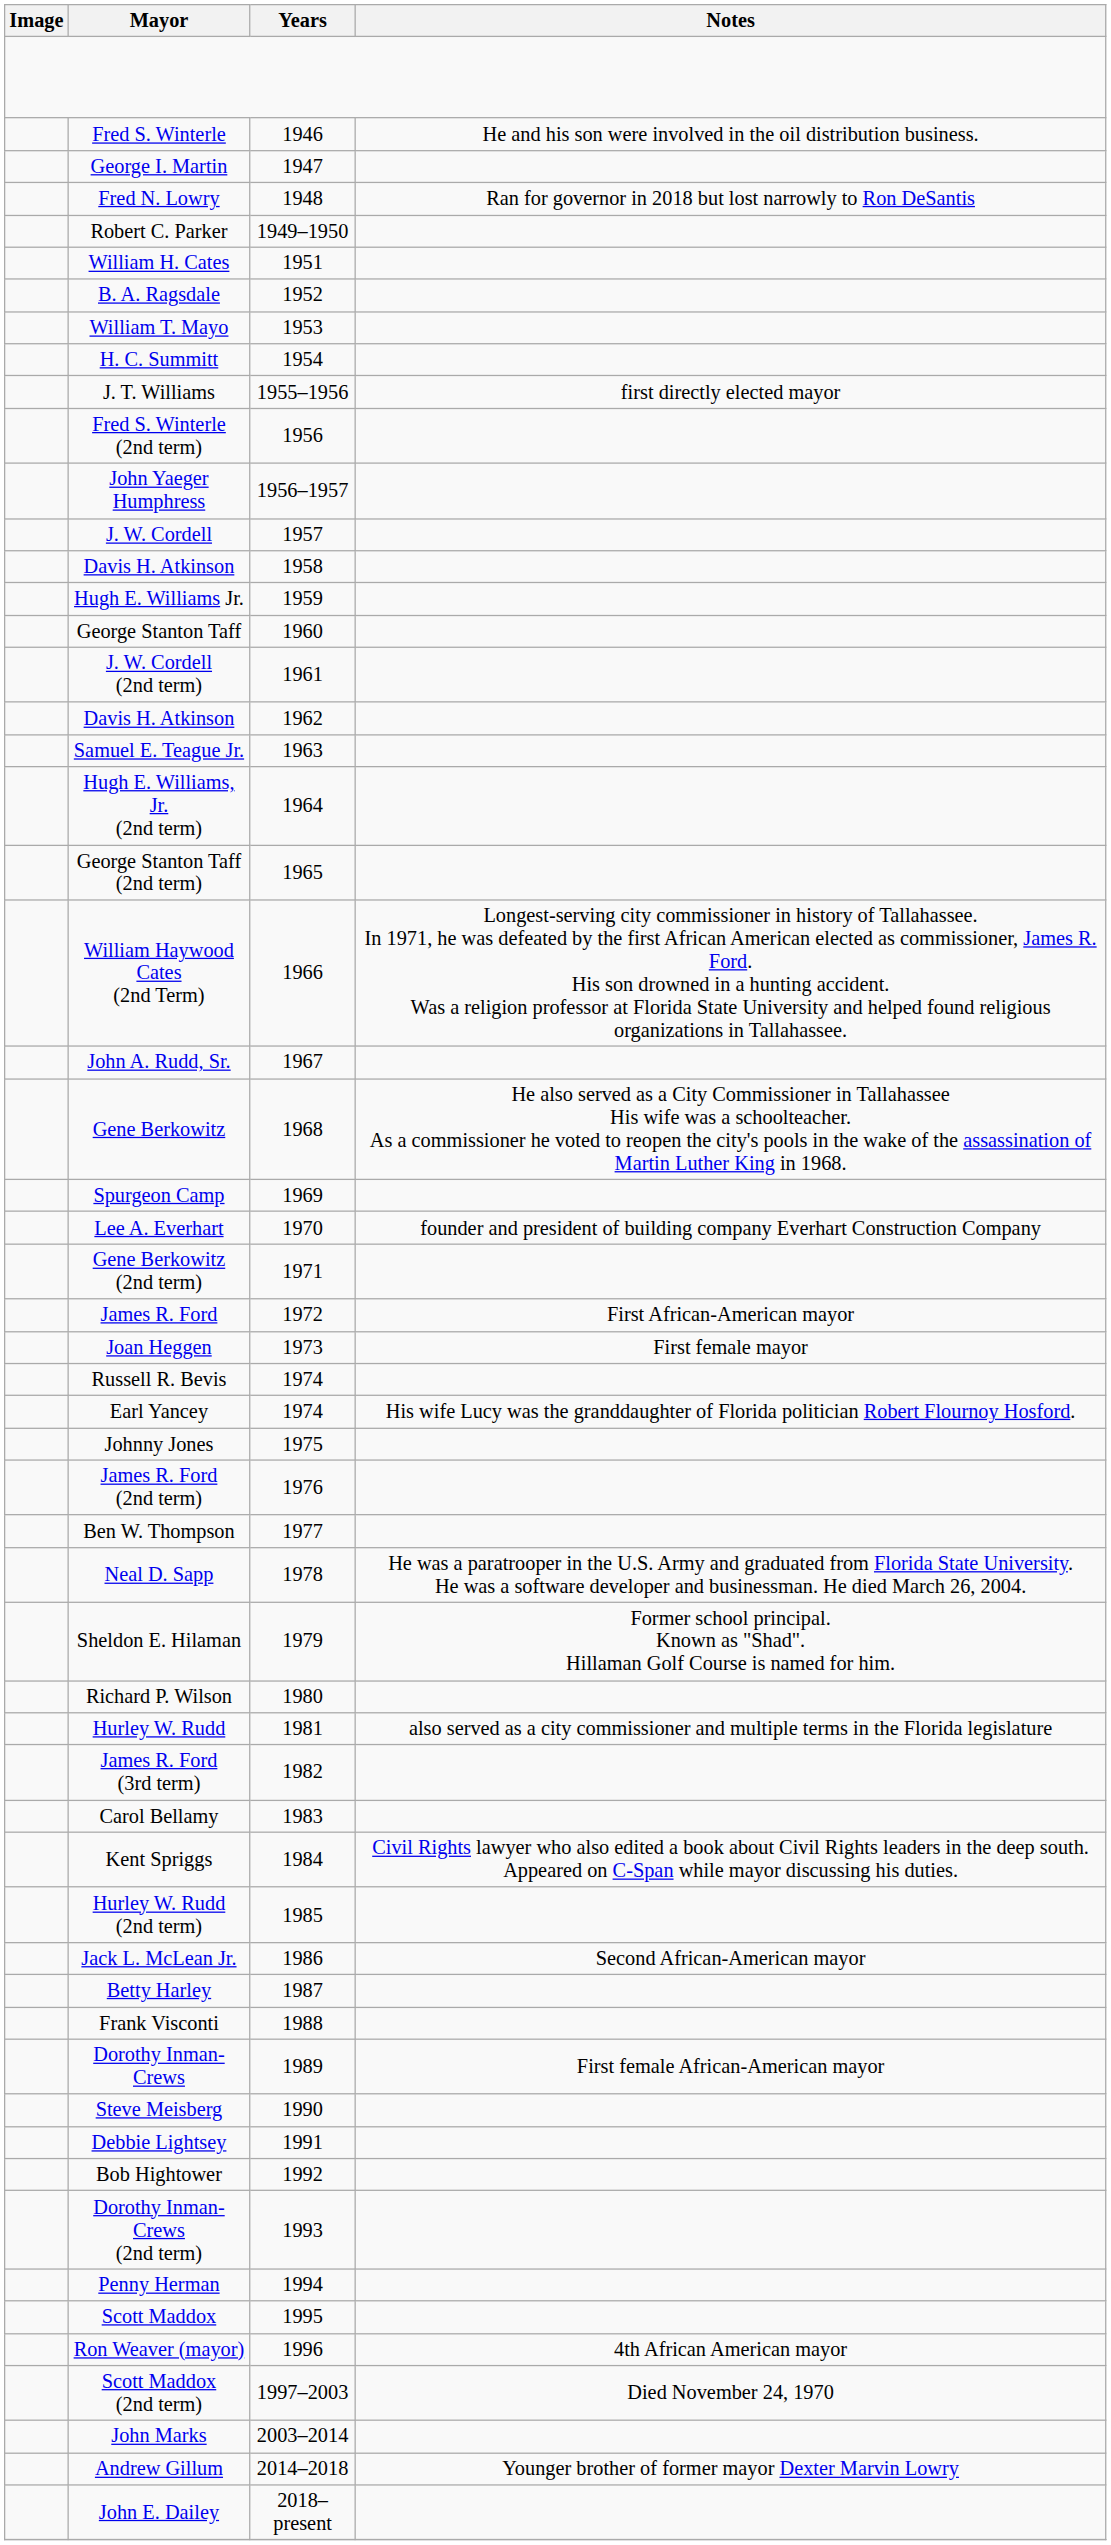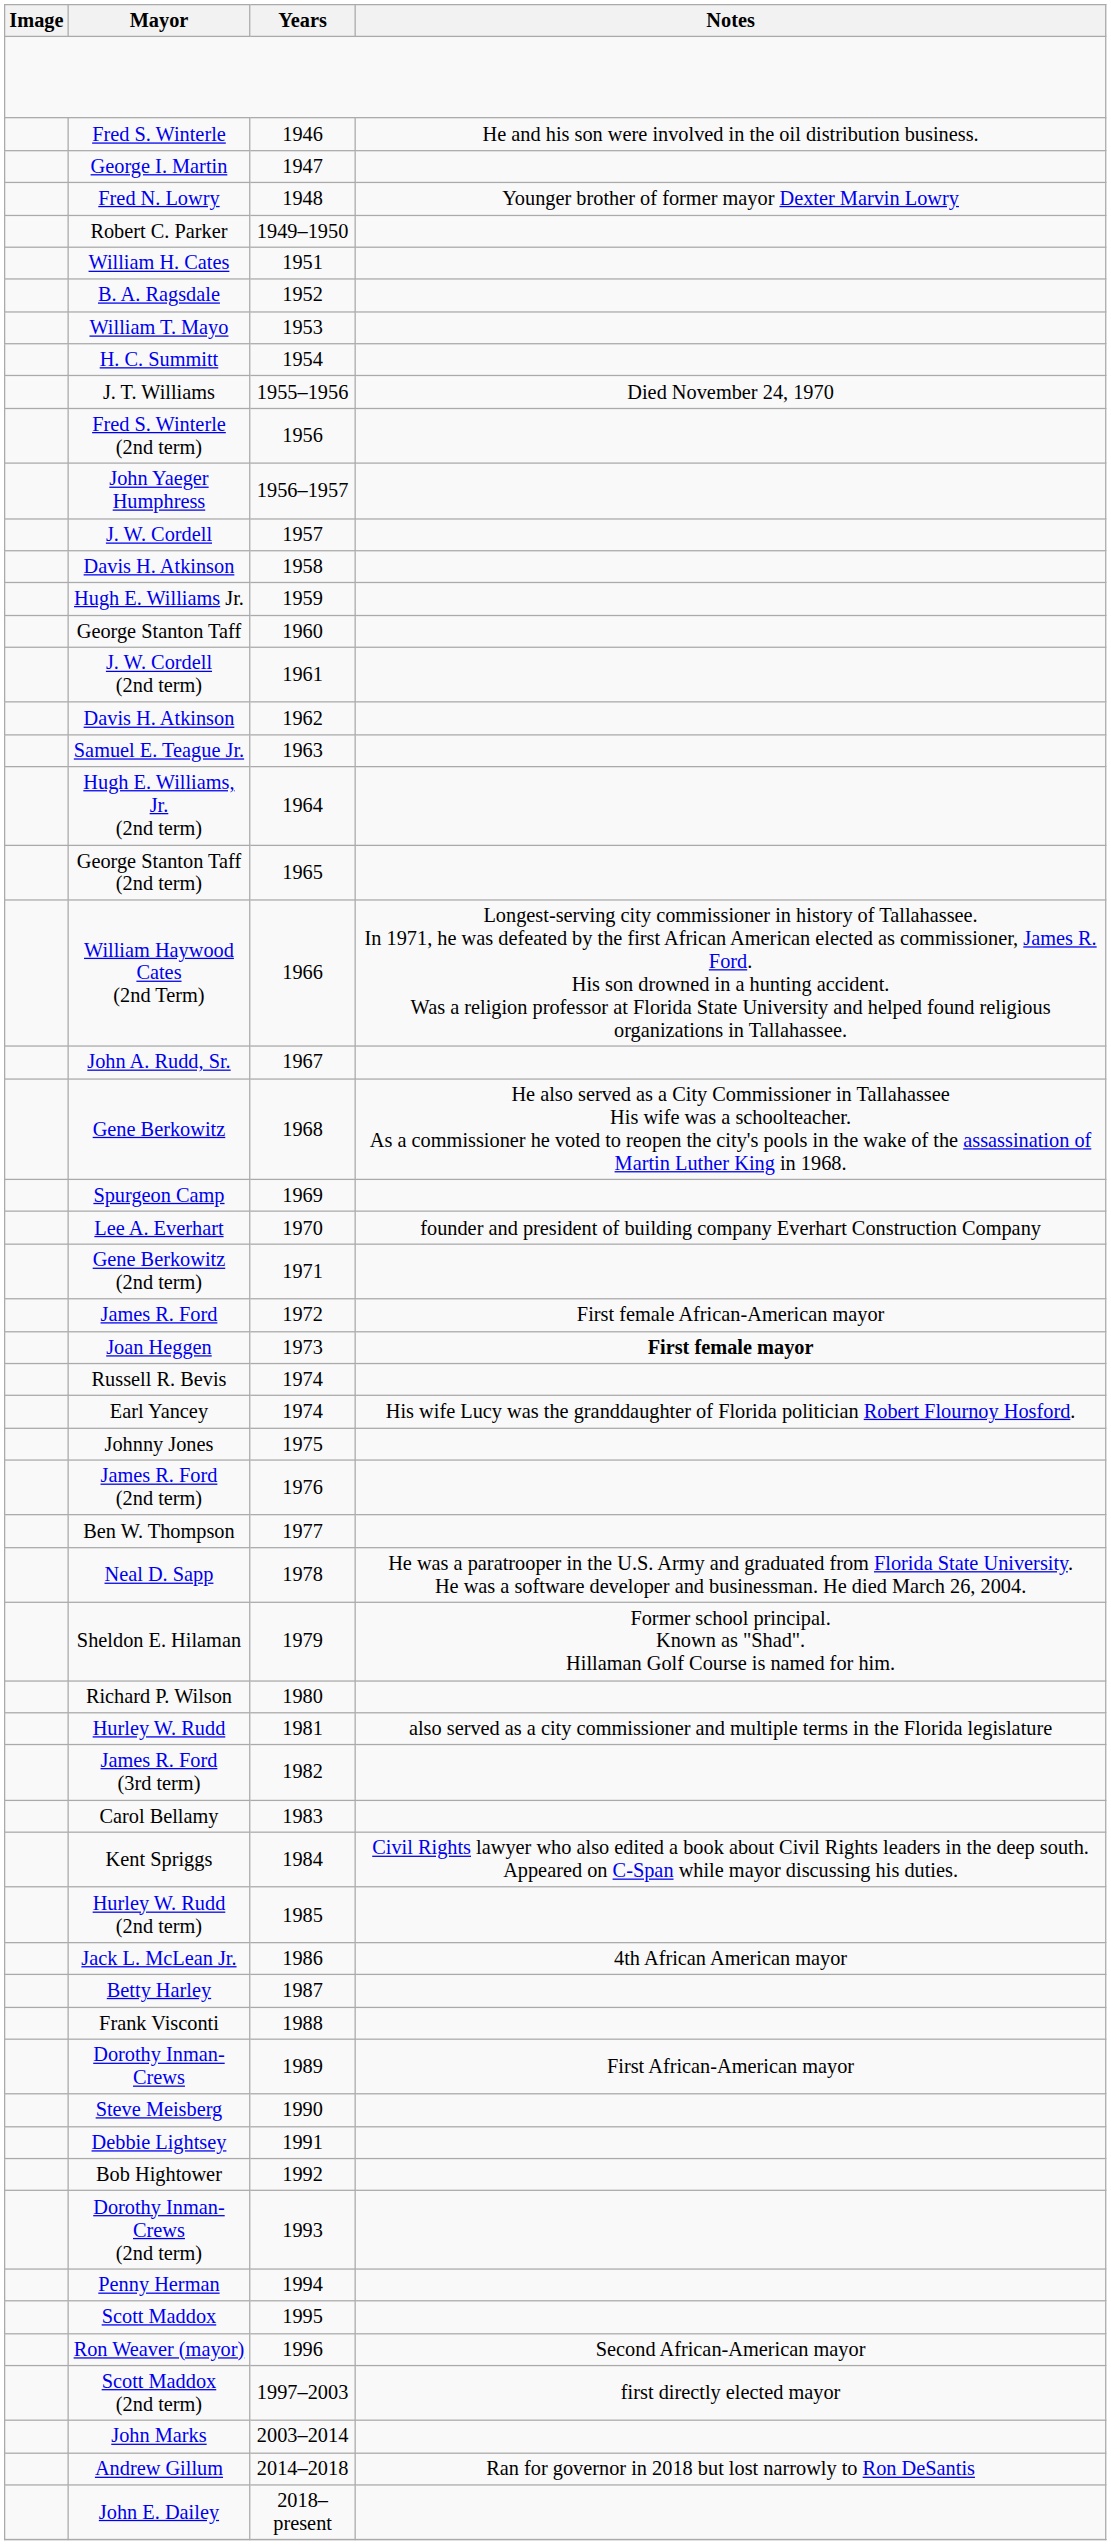 <table class="wikitable" style="text-align:center">
 <tr>
 <th>Image</th>
 <th>Mayor</th>
 <th>Years</th>
 <th>Notes</th>
 </tr>
 <tr style="height:4em">
 </tr>
 <tr>
 <td></td>
 <td><a href='#'>Fred S. Winterle</a></td>
 <td>1946</td>
 <td>He and his son were involved in the oil distribution business.</td>
 </tr>
 <tr>
 <td></td>
 <td><a href='#'>George I. Martin</a></td>
 <td>1947</td>
 <td></td>
 </tr>
 <tr>
 <td></td>
 <td><a href='#'>Fred N. Lowry</a></td>
 <td>1948</td>
-<td>Ran for governor in 2018 but lost narrowly to <a href='#'>Ron DeSantis</a></td>
+<td>Younger brother of former mayor <a href='#'>Dexter Marvin Lowry</a></td>
 </tr>
 <tr>
 <td></td>
 <td>Robert C. Parker</td>
 <td>1949–1950</td>
 <td></td>
 </tr>
 <tr>
 <td></td>
 <td><a href='#'>William H. Cates</a></td>
 <td>1951</td>
 <td></td>
 </tr>
 <tr>
 <td></td>
 <td><a href='#'>B. A. Ragsdale</a></td>
 <td>1952</td>
 <td></td>
 </tr>
 <tr>
 <td></td>
 <td><a href='#'>William T. Mayo</a></td>
 <td>1953</td>
 <td></td>
 </tr>
 <tr>
 <td></td>
 <td><a href='#'>H. C. Summitt</a></td>
 <td>1954</td>
 <td></td>
 </tr>
 <tr>
 <td></td>
 <td>J. T. Williams</td>
 <td>1955–1956</td>
-<td>first directly elected mayor</td>
+<td>Died November 24, 1970</td>
 </tr>
 <tr>
 <td></td>
 <td><a href='#'>Fred S. Winterle</a><br> (2nd term)</td>
 <td>1956</td>
 <td></td>
 </tr>
 <tr>
 <td></td>
 <td><a href='#'>John Yaeger Humphress</a></td>
 <td>1956–1957</td>
 <td></td>
 </tr>
 <tr>
 <td></td>
 <td><a href='#'>J. W. Cordell</a></td>
 <td>1957</td>
 <td></td>
 </tr>
 <tr>
 <td></td>
 <td><a href='#'>Davis H. Atkinson</a></td>
 <td>1958</td>
 <td></td>
 </tr>
 <tr>
 <td></td>
 <td><a href='#'>Hugh E. Williams</a> Jr.</td>
 <td>1959</td>
 <td></td>
 </tr>
 <tr>
 <td></td>
 <td>George Stanton Taff</td>
 <td>1960</td>
 <td></td>
 </tr>
 <tr>
 <td></td>
 <td><a href='#'>J. W. Cordell</a><br> (2nd term)</td>
 <td>1961</td>
 <td></td>
 </tr>
 <tr>
 <td></td>
 <td><a href='#'>Davis H. Atkinson</a></td>
 <td>1962</td>
 <td></td>
 </tr>
 <tr>
 <td></td>
 <td><a href='#'>Samuel E. Teague Jr.</a></td>
 <td>1963</td>
 <td></td>
 </tr>
 <tr>
 <td></td>
 <td><a href='#'>Hugh E. Williams, Jr.</a><br> (2nd term)</td>
 <td>1964</td>
 <td></td>
 </tr>
 <tr>
 <td></td>
 <td>George Stanton Taff<br> (2nd term)</td>
 <td>1965</td>
 <td></td>
 </tr>
 <tr>
 <td></td>
 <td><a href='#'>William Haywood Cates</a><br>(2nd Term)</td>
 <td>1966</td>
 <td>Longest-serving city commissioner in history of Tallahassee.<br> In 1971, he was defeated by the first African American elected as commissioner, <a href='#'>James R. Ford</a>.<br> His son drowned in a hunting accident.<br> Was a religion professor at Florida State University and helped found religious organizations in Tallahassee.</td>
 </tr>
 <tr>
 <td></td>
 <td><a href='#'>John A. Rudd, Sr.</a></td>
 <td>1967</td>
 <td></td>
 </tr>
 <tr>
 <td></td>
 <td><a href='#'>Gene Berkowitz</a></td>
 <td>1968</td>
 <td> He also served as a City Commissioner in Tallahassee<br> His wife was a schoolteacher.<br> As a commissioner he voted to reopen the city's pools in the wake of the <a href='#'>assassination of Martin Luther King</a> in 1968.</td>
 </tr>
 <tr>
 <td></td>
 <td><a href='#'>Spurgeon Camp</a></td>
 <td>1969</td>
 <td></td>
 </tr>
 <tr>
 <td></td>
 <td><a href='#'>Lee A. Everhart</a></td>
 <td>1970</td>
 <td>founder and president of building company Everhart Construction Company</td>
 </tr>
 <tr>
 <td></td>
 <td><a href='#'>Gene Berkowitz</a><br> (2nd term)</td>
 <td>1971</td>
 <td></td>
 </tr>
 <tr>
 <td></td>
 <td><a href='#'>James R. Ford</a></td>
 <td>1972</td>
-<td>First African-American mayor</td>
+<td>First female African-American mayor</td>
 </tr>
 <tr>
 <td></td>
 <td><a href='#'>Joan Heggen</a></td>
 <td>1973</td>
-<td>First female mayor</td>
+<td><strong>First female mayor</strong></td>
 </tr>
 <tr>
 <td></td>
 <td>Russell R. Bevis</td>
 <td>1974</td>
 <td></td>
 </tr>
 <tr>
 <td></td>
 <td>Earl Yancey</td>
 <td>1974</td>
 <td>His wife Lucy was the granddaughter of Florida politician <a href='#'>Robert Flournoy Hosford</a>.</td>
 </tr>
 <tr>
 <td></td>
 <td>Johnny Jones</td>
 <td>1975</td>
 <td></td>
 </tr>
 <tr>
 <td></td>
 <td><a href='#'>James R. Ford</a><br> (2nd term)</td>
 <td>1976</td>
 <td></td>
 </tr>
 <tr>
 <td></td>
 <td>Ben W. Thompson</td>
 <td>1977</td>
 <td></td>
 </tr>
 <tr>
 <td></td>
 <td><a href='#'>Neal D. Sapp</a></td>
 <td>1978</td>
 <td>He was a paratrooper in the U.S. Army and graduated from <a href='#'>Florida State University</a>.<br> He was a software developer and businessman. He died March 26, 2004.</td>
 </tr>
 <tr>
 <td></td>
 <td>Sheldon E. Hilaman</td>
 <td>1979</td>
 <td>Former school principal.<br> Known as "Shad".<br> Hillaman Golf Course is named for him.</td>
 </tr>
 <tr>
 <td></td>
 <td>Richard P. Wilson</td>
 <td>1980</td>
 <td></td>
 </tr>
 <tr>
 <td></td>
 <td><a href='#'>Hurley W. Rudd</a></td>
 <td>1981</td>
 <td>also served as a city commissioner and multiple terms in the Florida legislature</td>
 </tr>
 <tr>
 <td></td>
 <td><a href='#'>James R. Ford</a><br> (3rd term)</td>
 <td>1982</td>
 <td></td>
 </tr>
 <tr>
 <td></td>
 <td>Carol Bellamy</td>
 <td>1983</td>
 <td></td>
 </tr>
 <tr>
 <td></td>
 <td>Kent Spriggs</td>
 <td>1984</td>
 <td><a href='#'>Civil Rights</a> lawyer who also edited a book about Civil Rights leaders in the deep south.<br> Appeared on <a href='#'>C-Span</a> while mayor discussing his duties.</td>
 </tr>
 <tr>
 <td></td>
 <td><a href='#'>Hurley W. Rudd</a><br> (2nd term)</td>
 <td>1985</td>
 <td></td>
 </tr>
 <tr>
 <td></td>
 <td><a href='#'>Jack L. McLean Jr.</a></td>
 <td>1986</td>
-<td>Second African-American mayor</td>
+<td>4th African American mayor</td>
 </tr>
 <tr>
 <td></td>
 <td><a href='#'>Betty Harley</a></td>
 <td>1987</td>
 <td></td>
 </tr>
 <tr>
 <td></td>
 <td>Frank Visconti</td>
 <td>1988</td>
 <td></td>
 </tr>
 <tr>
 <td></td>
 <td><a href='#'>Dorothy Inman-Crews</a></td>
 <td>1989</td>
-<td>First female African-American mayor</td>
+<td>First African-American mayor</td>
 </tr>
 <tr>
 <td></td>
 <td><a href='#'>Steve Meisberg</a></td>
 <td>1990</td>
 <td></td>
 </tr>
 <tr>
 <td></td>
 <td><a href='#'>Debbie Lightsey</a></td>
 <td>1991</td>
 <td></td>
 </tr>
 <tr>
 <td></td>
 <td>Bob Hightower</td>
 <td>1992</td>
 <td></td>
 </tr>
 <tr>
 <td></td>
 <td><a href='#'>Dorothy Inman-Crews</a><br>(2nd term)</td>
 <td>1993</td>
 <td></td>
 </tr>
 <tr>
 <td></td>
 <td><a href='#'>Penny Herman</a></td>
 <td>1994</td>
 <td></td>
 </tr>
 <tr>
 <td></td>
 <td><a href='#'>Scott Maddox</a></td>
 <td>1995</td>
 <td></td>
 </tr>
 <tr>
 <td></td>
 <td><a href='#'>Ron Weaver (mayor)</a></td>
 <td>1996</td>
-<td>4th African American mayor</td>
+<td>Second African-American mayor</td>
 </tr>
 <tr>
 <td></td>
 <td><a href='#'>Scott Maddox</a><br> (2nd term)</td>
 <td>1997–2003</td>
-<td>Died November 24, 1970</td>
+<td>first directly elected mayor</td>
 </tr>
 <tr>
 <td></td>
 <td><a href='#'>John Marks</a></td>
 <td>2003–2014</td>
 <td></td>
 </tr>
 <tr>
 <td></td>
 <td><a href='#'>Andrew Gillum</a></td>
 <td>2014–2018</td>
-<td>Younger brother of former mayor <a href='#'>Dexter Marvin Lowry</a></td>
+<td>Ran for governor in 2018 but lost narrowly to <a href='#'>Ron DeSantis</a></td>
 </tr>
 <tr>
 <td></td>
 <td><a href='#'>John E. Dailey</a></td>
 <td>2018–present</td>
 <td></td>
 </tr>
 <tr>
 </tr>
 </table>
